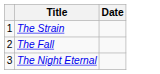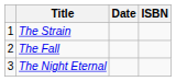 <table class="wikitable">
 <tr>
 <th></th>
 <th>Title</th>
 <th>Date</th>
+<th>ISBN</th>
 </tr>
 <tr>
 <td>1</td>
 <td><em><a href='#'>The Strain</a></em></td>
+<td></td>
 <td></td>
 </tr>
 <tr>
 <td>2</td>
 <td><em><a href='#'>The Fall</a></em></td>
 <td></td>
+<td></td>
 </tr>
 <tr>
 <td>3</td>
 <td><em><a href='#'>The Night Eternal</a></em></td>
 <td></td>
+<td></td>
 </tr>
 </table>
